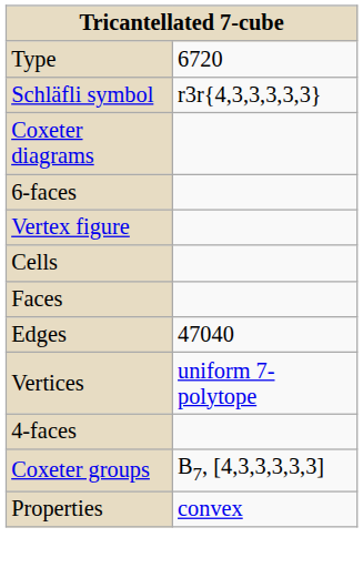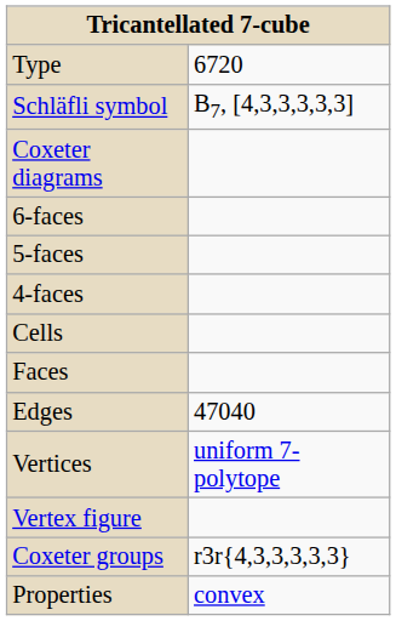 <table class="wikitable" align="right" style="margin-left:10px" width="250">
 <tr>
 <th style="background:#e7dcc3;" colspan="2">Tricantellated 7-cube</th>
 </tr>
 <tr>
 <td style="background:#e7dcc3;">Type</td>
 <td>6720</td>
 </tr>
 <tr>
 <td style="background:#e7dcc3;"><a href='#'>Schläfli symbol</a></td>
-<td>r3r{4,3,3,3,3,3}</td>
+<td>B<sub>7</sub>, [4,3,3,3,3,3]</td>
 </tr>
 <tr>
 <td style="background:#e7dcc3;"><a href='#'>Coxeter diagrams</a></td>
 <td><br></td>
 </tr>
 <tr>
 <td style="background:#e7dcc3;">6-faces</td>
 <td></td>
 </tr>
 <tr>
-<td style="background:#e7dcc3;"><a href='#'>Vertex figure</a></td>
+<td style="background:#e7dcc3;">5-faces</td>
+<td></td>
+</tr>
+<tr>
+<td style="background:#e7dcc3;">4-faces</td>
 <td></td>
 </tr>
 <tr>
 <td style="background:#e7dcc3;">Cells</td>
 <td></td>
 </tr>
 <tr>
 <td style="background:#e7dcc3;">Faces</td>
 <td></td>
 </tr>
 <tr>
 <td style="background:#e7dcc3;">Edges</td>
 <td>47040</td>
 </tr>
 <tr>
 <td style="background:#e7dcc3;">Vertices</td>
 <td><a href='#'>uniform 7-polytope</a></td>
 </tr>
 <tr>
-<td style="background:#e7dcc3;">4-faces</td>
+<td style="background:#e7dcc3;"><a href='#'>Vertex figure</a></td>
 <td></td>
 </tr>
 <tr>
 <td style="background:#e7dcc3;"><a href='#'>Coxeter groups</a></td>
-<td>B<sub>7</sub>, [4,3,3,3,3,3]</td>
+<td>r3r{4,3,3,3,3,3}</td>
 </tr>
 <tr>
 <td style="background:#e7dcc3;">Properties</td>
 <td><a href='#'>convex</a></td>
 </tr>
 </table>
